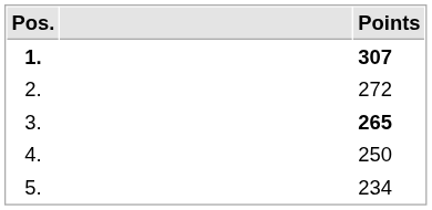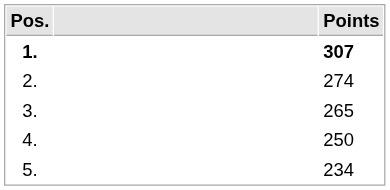 <table cellspacing="1" cellpadding="3" style="border:1px solid #AAAAAA;font-size:90%">
 <tr bgcolor="#E4E4E4">
 <th style="border-bottom:1px solid #AAAAAA" width=10>Pos.</th>
 <th style="border-bottom:1px solid #AAAAAA" width=200></th>
 <th style="border-bottom:1px solid #AAAAAA" width=20>Points</th>
 </tr>
 <tr>
 <td align="center"><strong>1.</strong></td>
 <td><strong></strong></td>
 <td><strong>307</strong></td>
 </tr>
 <tr>
 <td align="center">2.</td>
 <td></td>
-<td>272</td>
+<td>274</td>
 </tr>
 <tr>
 <td align="center">3.</td>
 <td></td>
-<td><strong>265</strong></td>
+<td>265</td>
 </tr>
 <tr>
 <td align="center">4.</td>
 <td></td>
 <td>250</td>
 </tr>
 <tr>
 <td align="center">5.</td>
 <td></td>
 <td>234</td>
 </tr>
 </table>
